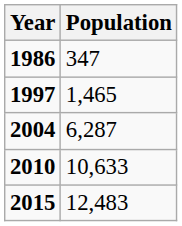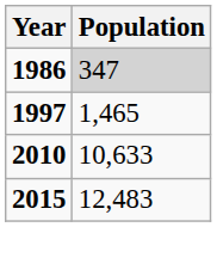 <table class="wikitable">
 <tr>
 <th>Year</th>
 <th>Population</th>
 </tr>
 <tr>
 <td><strong>1986</strong></td>
-<td>347</td>
+<td style="background: lightgrey;">347</td>
 </tr>
 <tr>
 <td><strong>1997</strong></td>
 <td>1,465</td>
-</tr>
-<tr>
-<td><strong>2004</strong></td>
-<td>6,287</td>
 </tr>
 <tr>
 <td><strong>2010</strong></td>
 <td>10,633</td>
 </tr>
 <tr>
 <td><strong>2015</strong></td>
 <td>12,483</td>
 </tr>
 </table>
